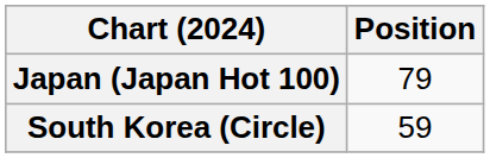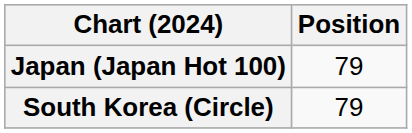 <table class="wikitable sortable plainrowheaders" style="text-align:center">
 <tr>
 <th scope="col">Chart (2024)</th>
 <th scope="col">Position</th>
 </tr>
 <tr>
 <th scope="row">Japan (Japan Hot 100)</th>
 <td>79</td>
 </tr>
 <tr>
 <th scope="row">South Korea (Circle)</th>
-<td>59</td>
+<td>79</td>
 </tr>
 </table>
